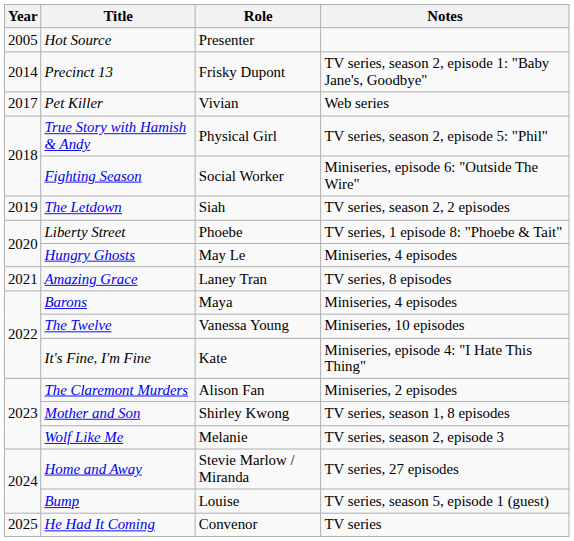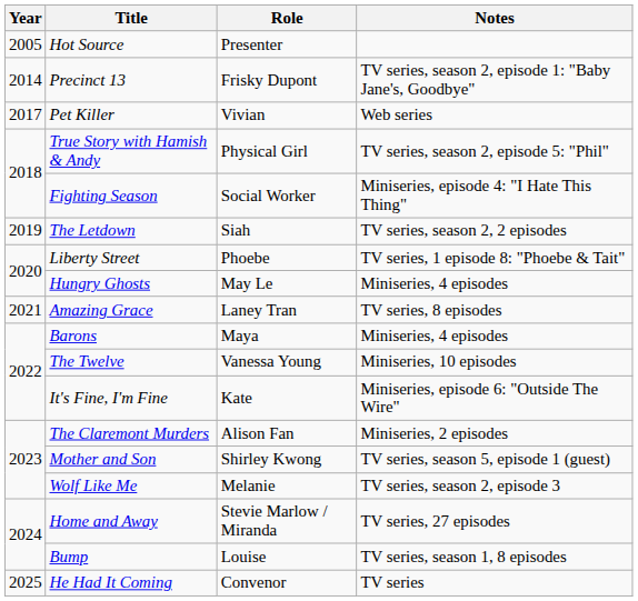 <table class="wikitable sortable">
 <tr>
 <th>Year</th>
 <th>Title</th>
 <th>Role</th>
 <th class="unsortable">Notes</th>
 </tr>
 <tr>
 <td>2005</td>
 <td><em>Hot Source</em></td>
 <td>Presenter</td>
 <td></td>
 </tr>
 <tr>
 <td>2014</td>
 <td><em>Precinct 13</em></td>
 <td>Frisky Dupont</td>
 <td>TV series, season 2, episode 1: "Baby Jane's, Goodbye"</td>
 </tr>
 <tr>
 <td>2017</td>
 <td><em>Pet Killer</em></td>
 <td>Vivian</td>
 <td>Web series</td>
 </tr>
 <tr>
 <td rowspan="2">2018</td>
 <td><em><a href='#'>True Story with Hamish & Andy</a></em></td>
 <td>Physical Girl</td>
 <td>TV series, season 2, episode 5: "Phil"</td>
 </tr>
 <tr>
 <td><em><a href='#'>Fighting Season</a></em></td>
 <td>Social Worker</td>
-<td>Miniseries, episode 6: "Outside The Wire"</td>
+<td>Miniseries, episode 4: "I Hate This Thing"</td>
 </tr>
 <tr>
 <td>2019</td>
 <td><em><a href='#'>The Letdown</a></em></td>
 <td>Siah</td>
 <td>TV series, season 2, 2 episodes</td>
 </tr>
 <tr>
 <td rowspan="2">2020</td>
 <td><em>Liberty Street</em></td>
 <td>Phoebe</td>
 <td>TV series, 1 episode 8: "Phoebe & Tait"</td>
 </tr>
 <tr>
 <td><em><a href='#'>Hungry Ghosts</a></em></td>
 <td>May Le</td>
 <td>Miniseries, 4 episodes</td>
 </tr>
 <tr>
 <td>2021</td>
 <td><em><a href='#'>Amazing Grace</a></em></td>
 <td>Laney Tran</td>
 <td>TV series, 8 episodes</td>
 </tr>
 <tr>
 <td rowspan="3">2022</td>
 <td><em><a href='#'>Barons</a></em></td>
 <td>Maya</td>
 <td>Miniseries, 4 episodes</td>
 </tr>
 <tr>
 <td><em><a href='#'>The Twelve</a></em></td>
 <td>Vanessa Young</td>
 <td>Miniseries, 10 episodes</td>
 </tr>
 <tr>
 <td><em>It's Fine, I'm Fine</em></td>
 <td>Kate</td>
-<td>Miniseries, episode 4: "I Hate This Thing"</td>
+<td>Miniseries, episode 6: "Outside The Wire"</td>
 </tr>
 <tr>
 <td rowspan="3">2023</td>
 <td><em><a href='#'>The Claremont Murders</a></em></td>
 <td>Alison Fan</td>
 <td>Miniseries, 2 episodes</td>
 </tr>
 <tr>
 <td><em><a href='#'>Mother and Son</a></em></td>
 <td>Shirley Kwong</td>
-<td>TV series, season 1, 8 episodes</td>
+<td>TV series, season 5, episode 1 (guest)</td>
 </tr>
 <tr>
 <td><em><a href='#'>Wolf Like Me</a></em></td>
 <td>Melanie</td>
 <td>TV series, season 2, episode 3</td>
 </tr>
 <tr>
 <td rowspan="2">2024</td>
 <td><em><a href='#'>Home and Away</a></em></td>
 <td>Stevie Marlow / Miranda</td>
 <td>TV series, 27 episodes</td>
 </tr>
 <tr>
 <td><em><a href='#'>Bump</a></em></td>
 <td>Louise</td>
-<td>TV series, season 5, episode 1 (guest)</td>
+<td>TV series, season 1, 8 episodes</td>
 </tr>
 <tr>
 <td>2025</td>
 <td><em><a href='#'>He Had It Coming</a></em></td>
 <td>Convenor</td>
 <td>TV series</td>
 </tr>
 </table>
